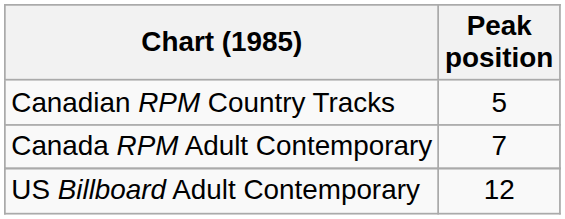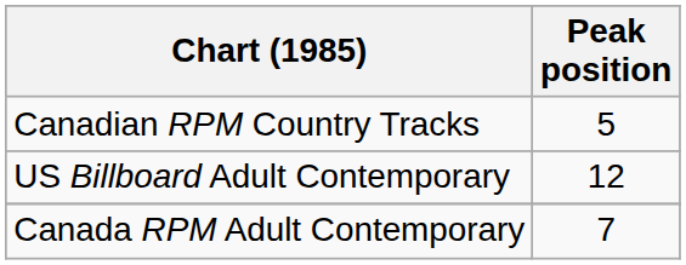 <table class="wikitable sortable">
 <tr>
 <th align="left">Chart (1985)</th>
 <th align="center">Peak<br>position</th>
 </tr>
 <tr>
 <td align="left">Canadian <em>RPM</em> Country Tracks</td>
 <td align="center">5</td>
 </tr>
 <tr>
-<td>Canada <em>RPM</em> Adult Contemporary</td>
-<td align="center">7</td>
+<td>US <em>Billboard</em> Adult Contemporary</td>
+<td align="center">12</td>
 </tr>
 <tr>
 </tr>
 <tr>
-<td>US <em>Billboard</em> Adult Contemporary</td>
-<td align="center">12</td>
+<td>Canada <em>RPM</em> Adult Contemporary</td>
+<td align="center">7</td>
 </tr>
 </table>
